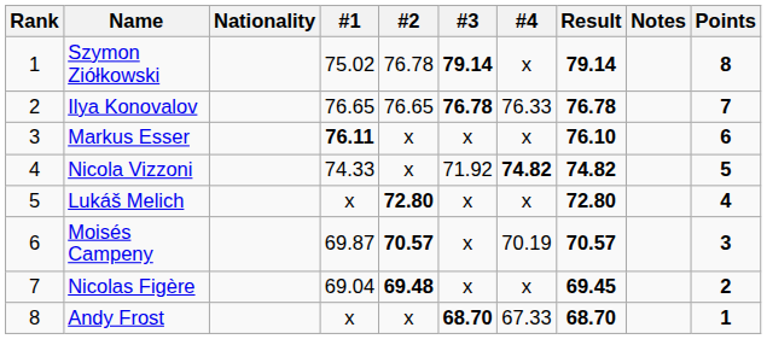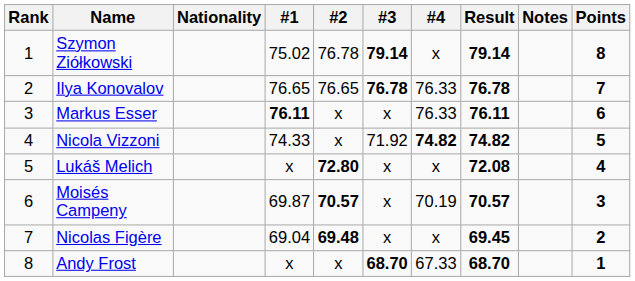 <table class="wikitable sortable" style="text-align:center">
 <tr>
 <th>Rank</th>
 <th>Name</th>
 <th>Nationality</th>
 <th>#1</th>
 <th>#2</th>
 <th>#3</th>
 <th>#4</th>
 <th>Result</th>
 <th>Notes</th>
 <th>Points</th>
 </tr>
 <tr>
 <td>1</td>
 <td align=left><a href='#'>Szymon Ziółkowski</a></td>
 <td align=left></td>
 <td>75.02</td>
 <td>76.78</td>
 <td><strong>79.14</strong></td>
 <td>x</td>
 <td><strong>79.14</strong></td>
 <td></td>
 <td><strong>8</strong></td>
 </tr>
 <tr>
 <td>2</td>
 <td align=left><a href='#'>Ilya Konovalov</a></td>
 <td align=left></td>
 <td>76.65</td>
 <td>76.65</td>
 <td><strong>76.78</strong></td>
 <td>76.33</td>
 <td><strong>76.78</strong></td>
 <td></td>
 <td><strong>7</strong></td>
 </tr>
 <tr>
 <td>3</td>
 <td align=left><a href='#'>Markus Esser</a></td>
 <td align=left></td>
 <td><strong>76.11</strong></td>
 <td>x</td>
 <td>x</td>
-<td>x</td>
-<td><strong>76.10</strong></td>
+<td>76.33</td>
+<td><strong>76.11</strong></td>
 <td></td>
 <td><strong>6</strong></td>
 </tr>
 <tr>
 <td>4</td>
 <td align=left><a href='#'>Nicola Vizzoni</a></td>
 <td align=left></td>
 <td>74.33</td>
 <td>x</td>
 <td>71.92</td>
 <td><strong>74.82</strong></td>
 <td><strong>74.82</strong></td>
 <td></td>
 <td><strong>5</strong></td>
 </tr>
 <tr>
 <td>5</td>
 <td align=left><a href='#'>Lukáš Melich</a></td>
 <td align=left></td>
 <td>x</td>
 <td><strong>72.80</strong></td>
 <td>x</td>
 <td>x</td>
-<td><strong>72.80</strong></td>
+<td><strong>72.08</strong></td>
 <td></td>
 <td><strong>4</strong></td>
 </tr>
 <tr>
 <td>6</td>
 <td align=left><a href='#'>Moisés Campeny</a></td>
 <td align=left></td>
 <td>69.87</td>
 <td><strong>70.57</strong></td>
 <td>x</td>
 <td>70.19</td>
 <td><strong>70.57</strong></td>
 <td></td>
 <td><strong>3</strong></td>
 </tr>
 <tr>
 <td>7</td>
 <td align=left><a href='#'>Nicolas Figère</a></td>
 <td align=left></td>
 <td>69.04</td>
 <td><strong>69.48</strong></td>
 <td>x</td>
 <td>x</td>
 <td><strong>69.45</strong></td>
 <td></td>
 <td><strong>2</strong></td>
 </tr>
 <tr>
 <td>8</td>
 <td align=left><a href='#'>Andy Frost</a></td>
 <td align=left></td>
 <td>x</td>
 <td>x</td>
 <td><strong>68.70</strong></td>
 <td>67.33</td>
 <td><strong>68.70</strong></td>
 <td></td>
 <td><strong>1</strong></td>
 </tr>
 </table>
